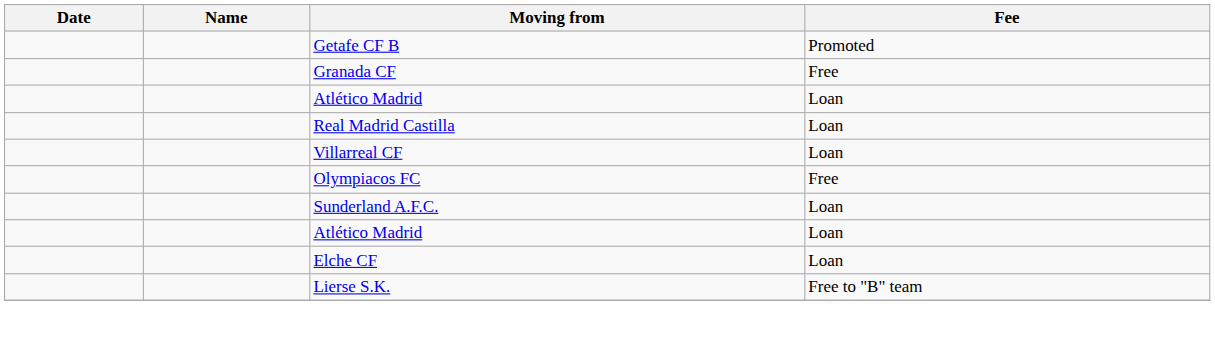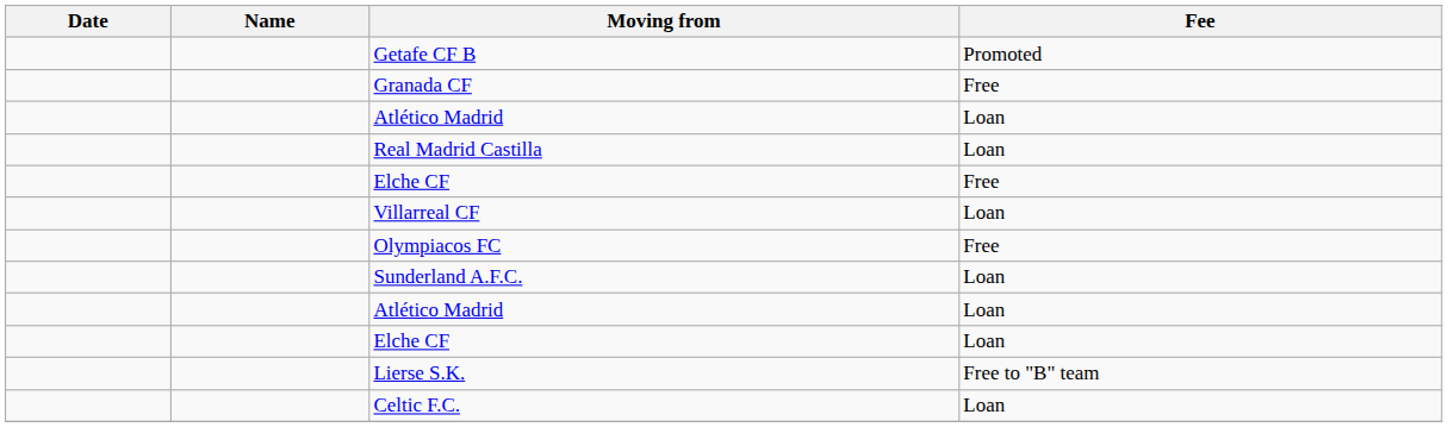 <table class="wikitable sortable" width=90%>
 <tr>
 <th>Date</th>
 <th>Name</th>
 <th>Moving from</th>
 <th>Fee</th>
 </tr>
 <tr>
 <td></td>
 <td> </td>
 <td> <a href='#'>Getafe CF B</a></td>
 <td>Promoted</td>
 </tr>
 <tr>
 <td></td>
 <td> </td>
 <td> <a href='#'>Granada CF</a></td>
 <td>Free</td>
 </tr>
 <tr>
 <td></td>
 <td> </td>
 <td> <a href='#'>Atlético Madrid</a></td>
 <td>Loan</td>
 </tr>
 <tr>
 <td></td>
 <td> </td>
 <td> <a href='#'>Real Madrid Castilla</a></td>
 <td>Loan</td>
+</tr>
+<tr>
+<td></td>
+<td> </td>
+<td> <a href='#'>Elche CF</a></td>
+<td>Free</td>
 </tr>
 <tr>
 <td></td>
 <td> </td>
 <td> <a href='#'>Villarreal CF</a></td>
 <td>Loan</td>
 </tr>
 <tr>
 <td></td>
 <td> </td>
 <td> <a href='#'>Olympiacos FC</a></td>
 <td>Free</td>
 </tr>
 <tr>
 <td></td>
 <td> </td>
 <td> <a href='#'>Sunderland A.F.C.</a></td>
 <td>Loan</td>
 </tr>
 <tr>
 <td></td>
 <td> </td>
 <td> <a href='#'>Atlético Madrid</a></td>
 <td>Loan</td>
 </tr>
 <tr>
 <td></td>
 <td> </td>
 <td> <a href='#'>Elche CF</a></td>
 <td>Loan</td>
 </tr>
 <tr>
 <td></td>
 <td> </td>
 <td> <a href='#'>Lierse S.K.</a></td>
 <td>Free to "B" team</td>
 </tr>
 <tr>
+<td></td>
+<td> </td>
+<td> <a href='#'>Celtic F.C.</a></td>
+<td>Loan</td>
+</tr>
+<tr>
 </tr>
 </table>
